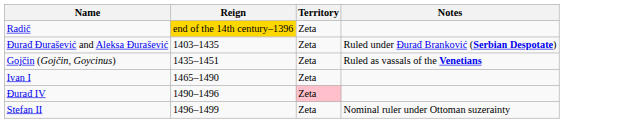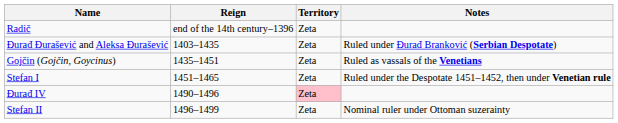 <table class="wikitable">
 <tr ->
 <th>Name</th>
 <th>Reign</th>
 <th>Territory</th>
 <th>Notes</th>
 </tr>
 <tr ->
 <td><a href='#'>Radič</a></td>
-<td style="background: gold;">end of the 14th century–1396</td>
+<td>end of the 14th century–1396</td>
 <td>Zeta</td>
 <td></td>
 </tr>
 <tr ->
 <td><a href='#'>Đurađ Đurašević</a> and <a href='#'>Aleksa Đurašević</a></td>
 <td>1403–1435</td>
 <td>Zeta</td>
 <td>Ruled under <a href='#'>Đurađ Branković</a> (<strong><a href='#'>Serbian Despotate</a></strong>)</td>
 </tr>
 <tr ->
 <td><a href='#'>Gojčin</a> (<em>Gojčin, Goycinus</em>)</td>
 <td>1435–1451</td>
 <td>Zeta</td>
 <td>Ruled as vassals of the <strong><a href='#'>Venetians</a></strong></td>
 </tr>
 <tr ->
-<td><a href='#'>Ivan I</a></td>
-<td>1465–1490</td>
+<td><a href='#'>Stefan I</a></td>
+<td>1451–1465</td>
 <td>Zeta</td>
-<td></td>
+<td>Ruled under the Despotate 1451–1452, then under <strong>Venetian rule</strong></td>
 </tr>
 <tr ->
 <td><a href='#'>Đurađ IV</a></td>
 <td>1490–1496</td>
 <td style="background: pink;">Zeta</td>
 <td></td>
 </tr>
 <tr ->
 <td><a href='#'>Stefan II</a></td>
 <td>1496–1499</td>
 <td>Zeta</td>
 <td>Nominal ruler under Ottoman suzerainty</td>
 </tr>
 </table>
